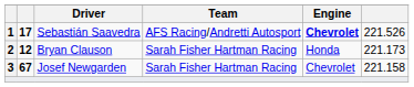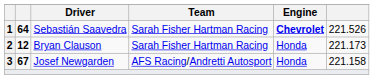 <table class="wikitable" style="font-size:95%;">
 <tr>
 </tr>
 <tr>
 <th></th>
 <th></th>
 <th>Driver</th>
 <th>Team</th>
 <th>Engine</th>
 <th></th>
 </tr>
 <tr>
 <th>1</th>
-<td style="text-align:center"><strong>17</strong></td>
+<td style="text-align:center"><strong>64</strong></td>
 <td> <a href='#'>Sebastián Saavedra</a></td>
-<td><a href='#'>AFS Racing</a>/<a href='#'>Andretti Autosport</a></td>
+<td><a href='#'>Sarah Fisher Hartman Racing</a></td>
 <td><strong><a href='#'>Chevrolet</a></strong></td>
 <td align=center>221.526</td>
 </tr>
 <tr>
 <th>2</th>
 <td style="text-align:center"><strong>12</strong></td>
 <td> <a href='#'>Bryan Clauson</a> <strong></strong></td>
 <td><a href='#'>Sarah Fisher Hartman Racing</a></td>
 <td><a href='#'>Honda</a></td>
 <td align=center>221.173</td>
 </tr>
 <tr>
 <th>3</th>
 <td style="text-align:center"><strong>67</strong></td>
 <td> <a href='#'>Josef Newgarden</a> <strong></strong></td>
-<td><a href='#'>Sarah Fisher Hartman Racing</a></td>
-<td><a href='#'>Chevrolet</a></td>
+<td><a href='#'>AFS Racing</a>/<a href='#'>Andretti Autosport</a></td>
+<td><a href='#'>Honda</a></td>
 <td align=center>221.158</td>
 </tr>
 <tr>
 <td style="background-color:#EAECF0;text-align:center" colspan="6"><strong> </strong></td>
 </tr>
 </table>
